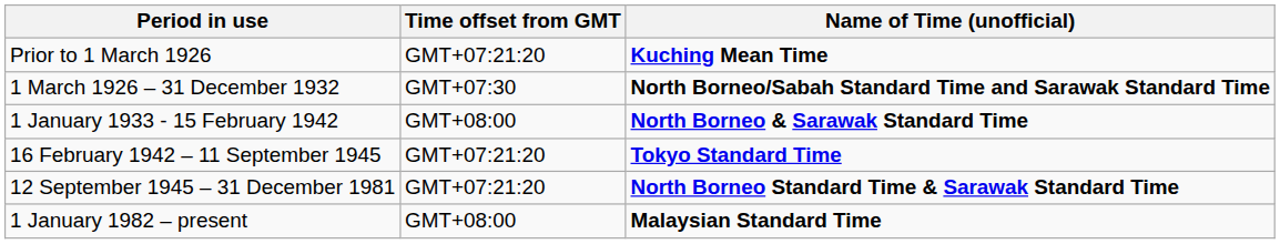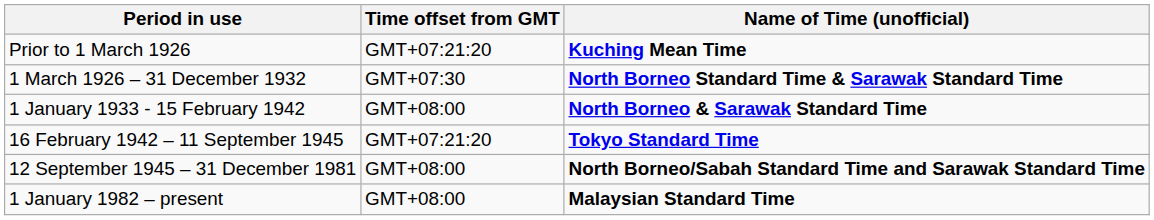 <table class="wikitable">
 <tr>
 <th>Period in use</th>
 <th>Time offset from GMT</th>
 <th>Name of Time (unofficial)</th>
 </tr>
 <tr>
 <td>Prior to 1 March 1926</td>
 <td>GMT+07:21:20</td>
 <td><strong><a href='#'>Kuching</a> Mean Time</strong></td>
 </tr>
 <tr>
 <td>1 March 1926 – 31 December 1932</td>
 <td>GMT+07:30</td>
-<td><strong>North Borneo/Sabah Standard Time</strong> <strong>and</strong> <strong>Sarawak Standard Time</strong></td>
+<td><strong><a href='#'>North Borneo</a> Standard Time</strong> <strong>&</strong> <strong><a href='#'>Sarawak</a> Standard Time</strong></td>
 </tr>
 <tr>
 <td>1 January 1933 - 15 February 1942</td>
 <td>GMT+08:00</td>
 <td><strong><a href='#'>North Borneo</a> & <a href='#'>Sarawak</a> Standard Time</strong></td>
 </tr>
 <tr>
 <td>16 February 1942 – 11 September 1945</td>
 <td>GMT+07:21:20</td>
 <td><strong><a href='#'>Tokyo Standard Time</a></strong></td>
 </tr>
 <tr>
 <td>12 September 1945 – 31 December 1981</td>
-<td>GMT+07:21:20</td>
-<td><strong><a href='#'>North Borneo</a> Standard Time</strong> <strong>&</strong> <strong><a href='#'>Sarawak</a> Standard Time</strong></td>
+<td>GMT+08:00</td>
+<td><strong>North Borneo/Sabah Standard Time</strong> <strong>and</strong> <strong>Sarawak Standard Time</strong></td>
 </tr>
 <tr>
 <td>1 January 1982 – present</td>
 <td>GMT+08:00</td>
 <td><strong>Malaysian Standard Time</strong></td>
 </tr>
 </table>
